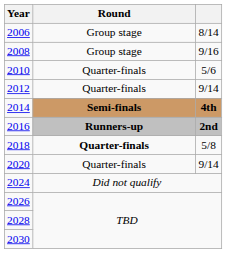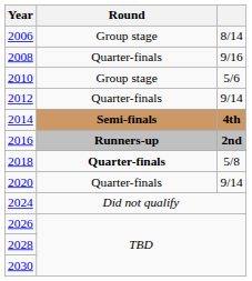 <table class="wikitable" style="text-align: center; font-size:90%">
 <tr>
 <th>Year</th>
 <th style="width:200px">Round</th>
 <th></th>
 </tr>
 <tr>
 <td><a href='#'>2006</a></td>
 <td>Group stage</td>
 <td>8/14</td>
 </tr>
 <tr>
 <td><a href='#'>2008</a></td>
-<td>Group stage</td>
+<td>Quarter-finals</td>
 <td>9/16</td>
 </tr>
 <tr>
 <td><a href='#'>2010</a></td>
-<td>Quarter-finals</td>
+<td>Group stage</td>
 <td>5/6</td>
 </tr>
 <tr>
 <td><a href='#'>2012</a></td>
 <td>Quarter-finals</td>
 <td>9/14</td>
 </tr>
 <tr>
 <td><a href='#'>2014</a></td>
 <td bgcolor="cc9966"><strong>Semi-finals</strong></td>
 <td bgcolor="cc9966"><strong>4th</strong></td>
 </tr>
 <tr>
 <td><a href='#'>2016</a></td>
 <td bgcolor=Silver><strong>Runners-up</strong></td>
 <td bgcolor=Silver><strong>2nd</strong></td>
 </tr>
 <tr>
 <td><a href='#'>2018</a></td>
 <td><strong>Quarter-finals</strong></td>
 <td>5/8</td>
 </tr>
 <tr>
 <td><a href='#'>2020</a></td>
 <td>Quarter-finals</td>
 <td>9/14</td>
 </tr>
 <tr>
 <td><a href='#'>2024</a></td>
 <td colspan="2"><em>Did not qualify</em></td>
 </tr>
 <tr>
 <td><a href='#'>2026</a></td>
 <td colspan="2" rowspan="3"><em>TBD</em></td>
 </tr>
 <tr>
 <td><a href='#'>2028</a></td>
 </tr>
 <tr>
 <td><a href='#'>2030</a></td>
 </tr>
 </table>
